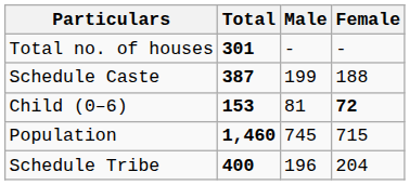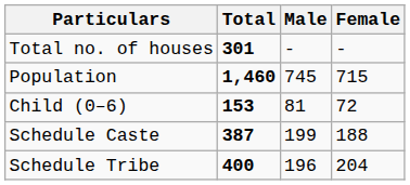 <table class="wikitable">
 <tr>
 <th>Particulars</th>
 <th>Total</th>
 <th>Male</th>
 <th>Female</th>
 </tr>
 <tr>
 <td>Total no. of houses</td>
 <td><strong>301</strong></td>
 <td>-</td>
 <td>-</td>
 </tr>
 <tr>
-<td>Schedule Caste</td>
-<td><strong>387</strong></td>
-<td>199</td>
-<td>188</td>
+<td>Population</td>
+<td><strong>1,460</strong></td>
+<td>745</td>
+<td>715</td>
 </tr>
 <tr>
 <td>Child (0–6)</td>
 <td><strong>153</strong></td>
 <td>81</td>
-<td><strong>72</strong></td>
+<td>72</td>
 </tr>
 <tr>
-<td>Population</td>
-<td><strong>1,460</strong></td>
-<td>745</td>
-<td>715</td>
+<td>Schedule Caste</td>
+<td><strong>387</strong></td>
+<td>199</td>
+<td>188</td>
 </tr>
 <tr>
 <td>Schedule Tribe</td>
 <td><strong>400</strong></td>
 <td>196</td>
 <td>204</td>
 </tr>
 </table>
